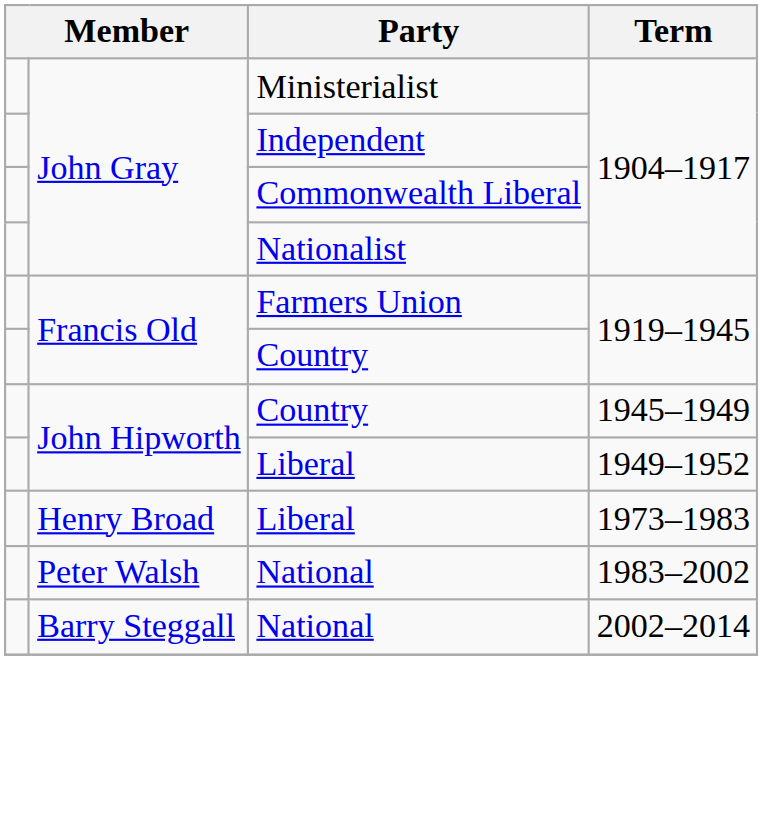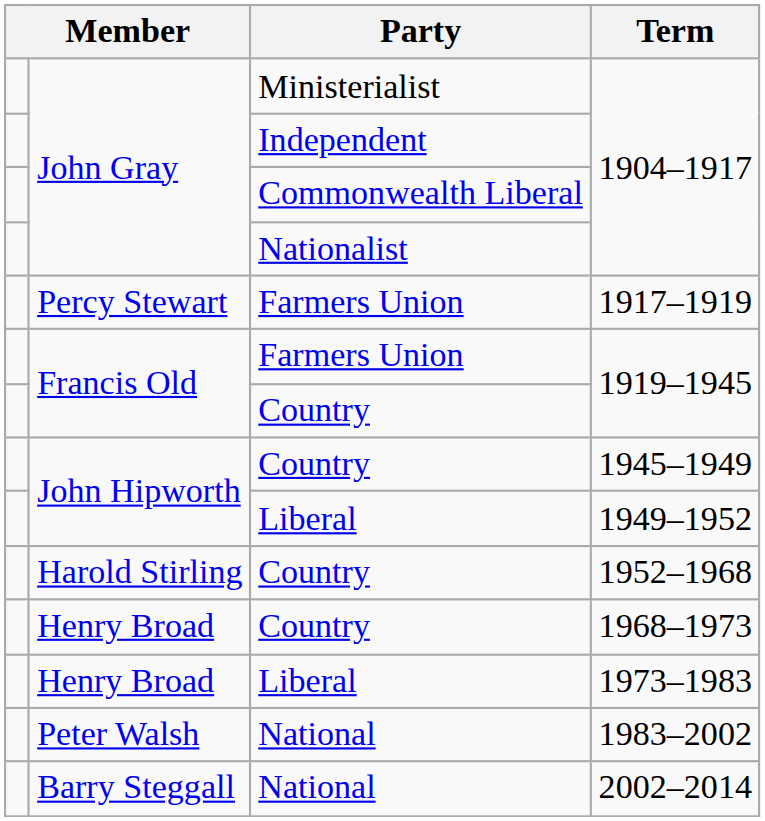 <table class="wikitable">
 <tr>
 <th colspan="2">Member</th>
 <th>Party</th>
 <th>Term</th>
 </tr>
 <tr>
 <td> </td>
 <td rowspan="4"><a href='#'>John Gray</a></td>
 <td>Ministerialist</td>
 <td rowspan="4">1904–1917</td>
 </tr>
 <tr>
 <td> </td>
 <td><a href='#'>Independent</a></td>
 </tr>
 <tr>
 <td> </td>
 <td><a href='#'>Commonwealth Liberal</a></td>
 </tr>
 <tr>
 <td> </td>
 <td><a href='#'>Nationalist</a></td>
 </tr>
 <tr>
 <td> </td>
+<td><a href='#'>Percy Stewart</a></td>
+<td><a href='#'>Farmers Union</a></td>
+<td>1917–1919</td>
+</tr>
+<tr>
+<td> </td>
 <td rowspan="2"><a href='#'>Francis Old</a></td>
 <td><a href='#'>Farmers Union</a></td>
 <td rowspan="2">1919–1945</td>
 </tr>
 <tr>
 <td> </td>
 <td><a href='#'>Country</a></td>
 </tr>
 <tr>
 <td> </td>
 <td rowspan="2"><a href='#'>John Hipworth</a></td>
 <td><a href='#'>Country</a></td>
 <td>1945–1949</td>
 </tr>
 <tr>
 <td> </td>
 <td><a href='#'>Liberal</a></td>
 <td>1949–1952</td>
+</tr>
+<tr>
+<td> </td>
+<td><a href='#'>Harold Stirling</a></td>
+<td><a href='#'>Country</a></td>
+<td>1952–1968</td>
+</tr>
+<tr>
+<td> </td>
+<td><a href='#'>Henry Broad</a></td>
+<td><a href='#'>Country</a></td>
+<td>1968–1973</td>
 </tr>
 <tr>
 <td> </td>
 <td><a href='#'>Henry Broad</a></td>
 <td><a href='#'>Liberal</a></td>
 <td>1973–1983</td>
 </tr>
 <tr>
 <td> </td>
 <td><a href='#'>Peter Walsh</a></td>
 <td><a href='#'>National</a></td>
 <td>1983–2002</td>
 </tr>
 <tr>
 <td> </td>
 <td><a href='#'>Barry Steggall</a></td>
 <td><a href='#'>National</a></td>
 <td>2002–2014</td>
 </tr>
 <tr>
 </tr>
 </table>
